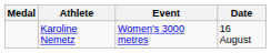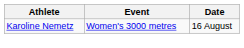 <table class=wikitable style=font-size:90% width=60%>
 <tr>
-<th>Medal</th>
 <th>Athlete</th>
 <th>Event</th>
 <th>Date</th>
 </tr>
 <tr>
-<td align=center></td>
 <td><a href='#'>Karoline Nemetz</a></td>
 <td><a href='#'>Women's 3000 metres</a></td>
 <td>16 August</td>
 </tr>
 </table>
